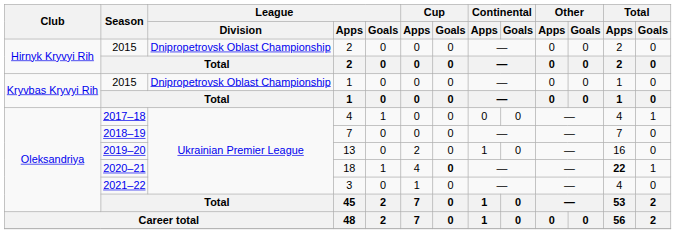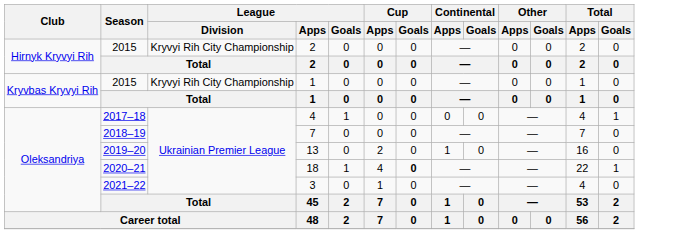 <table class="wikitable" style="text-align:center">
 <tr>
 <th rowspan="2">Club</th>
 <th rowspan="2">Season</th>
 <th colspan="3">League</th>
 <th colspan="2">Cup</th>
 <th colspan="2">Continental</th>
 <th colspan="2">Other</th>
 <th colspan="2">Total</th>
 </tr>
 <tr>
 <th>Division</th>
 <th>Apps</th>
 <th>Goals</th>
 <th>Apps</th>
 <th>Goals</th>
 <th>Apps</th>
 <th>Goals</th>
 <th>Apps</th>
 <th>Goals</th>
 <th>Apps</th>
 <th>Goals</th>
 </tr>
 <tr>
 <td rowspan="2"><a href='#'>Hirnyk Kryvyi Rih</a></td>
 <td>2015</td>
-<td><a href='#'>Dnipropetrovsk Oblast Championship</a></td>
+<td>Kryvyi Rih City Championship</td>
 <td>2</td>
 <td>0</td>
 <td>0</td>
 <td>0</td>
 <td colspan="2">—</td>
 <td>0</td>
 <td>0</td>
 <td>2</td>
 <td>0</td>
 </tr>
 <tr>
 <th colspan="2">Total</th>
 <th>2</th>
 <th>0</th>
 <th>0</th>
 <th>0</th>
 <th colspan="2">—</th>
 <th>0</th>
 <th>0</th>
 <th>2</th>
 <th>0</th>
 </tr>
 <tr>
 <td rowspan="2"><a href='#'>Kryvbas Kryvyi Rih</a></td>
 <td>2015</td>
-<td><a href='#'>Dnipropetrovsk Oblast Championship</a></td>
+<td>Kryvyi Rih City Championship</td>
 <td>1</td>
 <td>0</td>
 <td>0</td>
 <td>0</td>
 <td colspan="2">—</td>
 <td>0</td>
 <td>0</td>
 <td>1</td>
 <td>0</td>
 </tr>
 <tr>
 <th colspan="2">Total</th>
 <th>1</th>
 <th>0</th>
 <th>0</th>
 <th>0</th>
 <th colspan="2">—</th>
 <th>0</th>
 <th>0</th>
 <th>1</th>
 <th>0</th>
 </tr>
 <tr>
 <td rowspan="6"><a href='#'>Oleksandriya</a></td>
 <td><a href='#'>2017–18</a></td>
 <td rowspan="5"><a href='#'>Ukrainian Premier League</a></td>
 <td>4</td>
 <td>1</td>
 <td>0</td>
 <td>0</td>
 <td>0</td>
 <td>0</td>
 <td colspan="2">—</td>
 <td>4</td>
 <td>1</td>
 </tr>
 <tr>
 <td><a href='#'>2018–19</a></td>
 <td>7</td>
 <td>0</td>
 <td>0</td>
 <td>0</td>
 <td colspan="2">—</td>
 <td colspan="2">—</td>
 <td>7</td>
 <td>0</td>
 </tr>
 <tr>
 <td><a href='#'>2019–20</a></td>
 <td>13</td>
 <td>0</td>
 <td>2</td>
 <td>0</td>
 <td>1</td>
 <td>0</td>
 <td colspan="2">—</td>
 <td>16</td>
 <td>0</td>
 </tr>
 <tr>
 <td><a href='#'>2020–21</a></td>
 <td>18</td>
 <td>1</td>
 <td>4</td>
 <td><strong>0</strong></td>
 <td colspan="2">—</td>
 <td colspan="2">—</td>
-<td><strong>22</strong></td>
+<td>22</td>
 <td>1</td>
 </tr>
 <tr>
 <td><a href='#'>2021–22</a></td>
 <td>3</td>
 <td>0</td>
 <td>1</td>
 <td>0</td>
 <td colspan="2">—</td>
 <td colspan="2">—</td>
 <td>4</td>
 <td>0</td>
 </tr>
 <tr>
 <th colspan="2">Total</th>
 <th>45</th>
 <th>2</th>
 <th>7</th>
 <th>0</th>
 <th>1</th>
 <th>0</th>
 <th colspan="2">—</th>
 <th>53</th>
 <th>2</th>
 </tr>
 <tr>
 <th colspan="3">Career total</th>
 <th>48</th>
 <th>2</th>
 <th>7</th>
 <th>0</th>
 <th>1</th>
 <th>0</th>
 <th>0</th>
 <th>0</th>
 <th>56</th>
 <th>2</th>
 </tr>
 <tr>
 </tr>
 </table>
